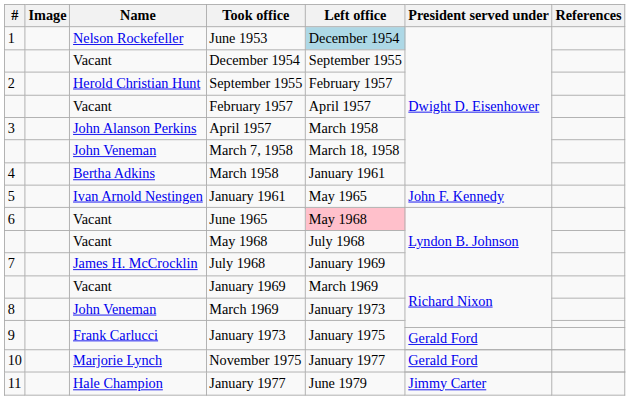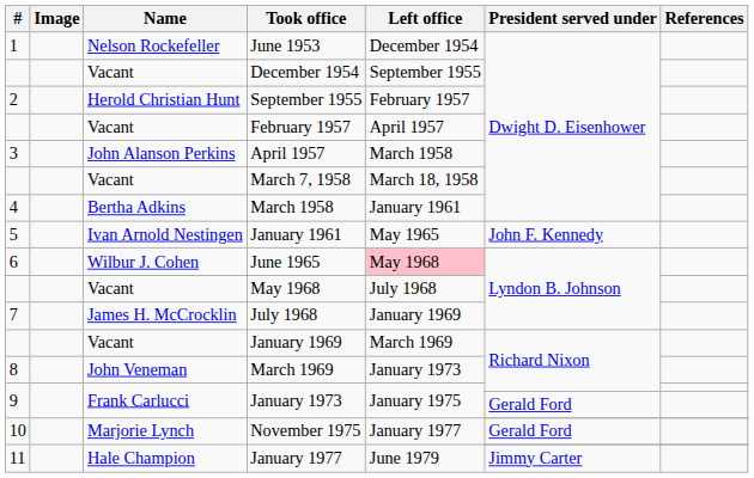 <table class="wikitable">
 <tr>
 <th>#</th>
 <th>Image</th>
 <th>Name</th>
 <th>Took office</th>
 <th>Left office</th>
 <th>President served under</th>
 <th>References</th>
 </tr>
 <tr>
 <td>1</td>
 <td></td>
 <td><a href='#'>Nelson Rockefeller</a></td>
 <td>June 1953</td>
-<td style="background: lightblue;">December 1954</td>
+<td>December 1954</td>
 <td rowspan=7><a href='#'>Dwight D. Eisenhower</a></td>
 <td></td>
 </tr>
 <tr>
 <td></td>
 <td></td>
 <td>Vacant</td>
 <td>December 1954</td>
 <td>September 1955</td>
 <td></td>
 </tr>
 <tr>
 <td>2</td>
 <td></td>
 <td><a href='#'>Herold Christian Hunt</a></td>
 <td>September 1955</td>
 <td>February 1957</td>
 <td></td>
 </tr>
 <tr>
 <td></td>
 <td></td>
 <td>Vacant</td>
 <td>February 1957</td>
 <td>April 1957</td>
 <td></td>
 </tr>
 <tr>
 <td>3</td>
 <td></td>
 <td><a href='#'>John Alanson Perkins</a></td>
 <td>April 1957</td>
 <td>March 1958</td>
 <td></td>
 </tr>
 <tr>
 <td></td>
 <td></td>
-<td><a href='#'>John Veneman</a></td>
+<td>Vacant</td>
 <td>March 7, 1958</td>
 <td>March 18, 1958</td>
 <td></td>
 </tr>
 <tr>
 <td>4</td>
 <td></td>
 <td><a href='#'>Bertha Adkins</a></td>
 <td>March 1958</td>
 <td>January 1961</td>
 <td></td>
 </tr>
 <tr>
 <td rowspan=2>5</td>
 <td rowspan=2></td>
 <td rowspan=2><a href='#'>Ivan Arnold Nestingen</a></td>
 <td rowspan=2>January 1961</td>
 <td rowspan=2>May 1965</td>
 <td><a href='#'>John F. Kennedy</a></td>
 <td rowspan=2></td>
 </tr>
 <tr>
 <td rowspan=4><a href='#'>Lyndon B. Johnson</a></td>
 </tr>
 <tr>
 <td>6</td>
 <td></td>
-<td>Vacant</td>
+<td><a href='#'>Wilbur J. Cohen</a></td>
 <td>June 1965</td>
 <td style="background: pink;">May 1968</td>
 <td></td>
 </tr>
 <tr>
 <td></td>
 <td></td>
 <td>Vacant</td>
 <td>May 1968</td>
 <td>July 1968</td>
 <td></td>
 </tr>
 <tr>
 <td>7</td>
 <td></td>
 <td><a href='#'>James H. McCrocklin</a></td>
 <td>July 1968</td>
 <td>January 1969</td>
 <td></td>
 </tr>
 <tr>
 <td></td>
 <td></td>
 <td>Vacant</td>
 <td>January 1969</td>
 <td>March 1969</td>
 <td rowspan=3><a href='#'>Richard Nixon</a></td>
 <td></td>
 </tr>
 <tr>
 <td>8</td>
 <td></td>
 <td><a href='#'>John Veneman</a></td>
 <td>March 1969</td>
 <td>January 1973</td>
 <td></td>
 </tr>
 <tr>
 <td rowspan=2>9</td>
 <td rowspan=2></td>
 <td rowspan=2><a href='#'>Frank Carlucci</a></td>
 <td rowspan=2>January 1973</td>
 <td rowspan=2>January 1975</td>
 <td></td>
 </tr>
 <tr>
 <td><a href='#'>Gerald Ford</a></td>
 <td></td>
 </tr>
 <tr>
 <td rowspan=2>10</td>
 <td rowspan=2></td>
 <td rowspan=2><a href='#'>Marjorie Lynch</a></td>
 <td rowspan=2>November 1975</td>
 <td rowspan=2>January 1977</td>
 </tr>
 <tr>
 <td><a href='#'>Gerald Ford</a></td>
 <td></td>
 </tr>
 <tr>
 <td rowspan=2>11</td>
 <td rowspan=2></td>
 <td rowspan=2><a href='#'>Hale Champion</a></td>
 <td rowspan=2>January 1977</td>
 <td rowspan=2>June 1979</td>
 </tr>
 <tr>
 <td><a href='#'>Jimmy Carter</a></td>
 <td></td>
 </tr>
 </table>
